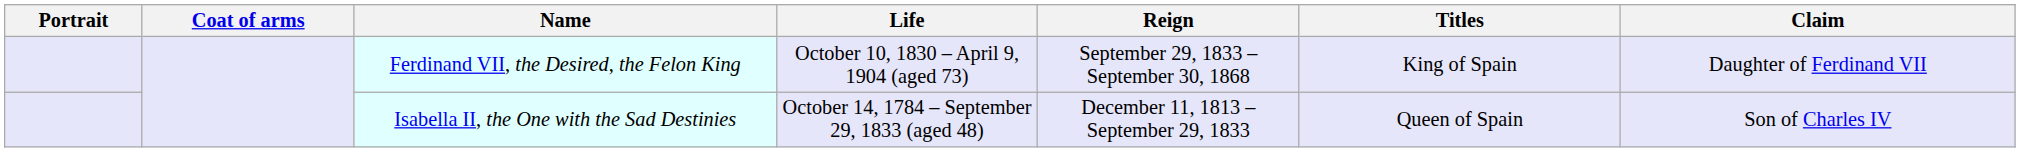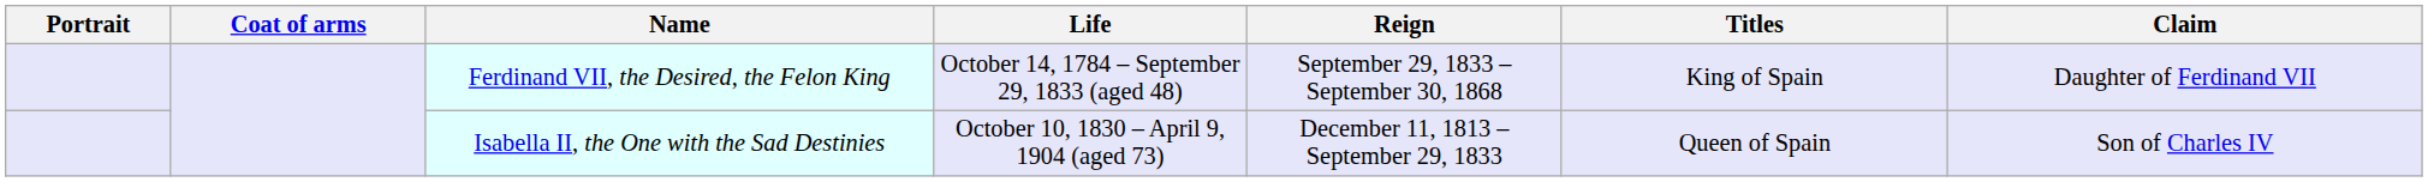 <table style="text-align:center; background:#E6E6FA; width:100%" class="wikitable">
 <tr>
 <th>Portrait</th>
 <th><a href='#'>Coat of arms</a></th>
 <th width=21%>Name</th>
 <th width=13%>Life</th>
 <th width=13%>Reign</th>
 <th width=16%>Titles</th>
 <th>Claim</th>
 </tr>
 <tr>
 <td></td>
 <td rowspan="2"></td>
 <td bgcolor=#E0FFFF><a href='#'>Ferdinand VII</a>, <em>the Desired</em>, <em>the Felon King</em><br></td>
-<td>October 10, 1830 – April 9, 1904 (aged 73)</td>
+<td>October 14, 1784 – September 29, 1833 (aged 48)</td>
 <td>September 29, 1833 – September 30, 1868</td>
 <td>King of Spain</td>
 <td>Daughter of <a href='#'>Ferdinand VII</a></td>
 </tr>
 <tr>
 <td></td>
 <td bgcolor=#E0FFFF><a href='#'>Isabella II</a>, <em>the One with the Sad Destinies</em><br></td>
-<td>October 14, 1784 – September 29, 1833 (aged 48)</td>
+<td>October 10, 1830 – April 9, 1904 (aged 73)</td>
 <td>December 11, 1813 – September 29, 1833</td>
 <td>Queen of Spain</td>
 <td>Son of <a href='#'>Charles IV</a></td>
 </tr>
 </table>
